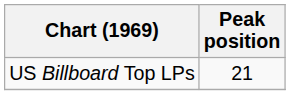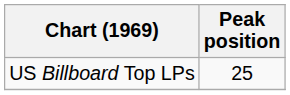 <table class="wikitable">
 <tr>
 <th>Chart (1969)</th>
 <th>Peak<br>position</th>
 </tr>
 <tr>
 <td>US <em>Billboard</em> Top LPs</td>
-<td align="center">21</td>
+<td align="center">25</td>
 </tr>
 <tr>
 </tr>
 </table>
